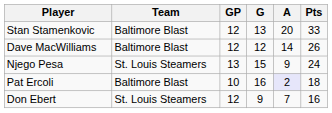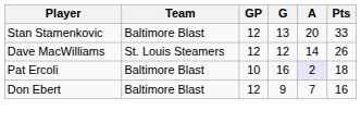 <table class="wikitable">
 <tr>
 <th width="30%">Player</th>
 <th width="30%">Team</th>
 <th width="7.5%">GP</th>
 <th width="7.5%">G</th>
 <th width="7.5%">A</th>
 <th width="7.5%">Pts</th>
 </tr>
 <tr align=center>
 <td align=left>Stan Stamenkovic</td>
 <td align=left>Baltimore Blast</td>
 <td>12</td>
 <td>13</td>
 <td>20</td>
 <td>33</td>
 </tr>
 <tr align=center>
 <td align=left>Dave MacWilliams</td>
-<td align=left>Baltimore Blast</td>
+<td align=left>St. Louis Steamers</td>
 <td>12</td>
 <td>12</td>
 <td>14</td>
 <td>26</td>
-</tr>
-<tr align=center>
-<td align=left>Njego Pesa</td>
-<td align=left>St. Louis Steamers</td>
-<td>13</td>
-<td>15</td>
-<td>9</td>
-<td>24</td>
 </tr>
 <tr align=center>
 <td align=left>Pat Ercoli</td>
 <td align=left>Baltimore Blast</td>
 <td>10</td>
 <td>16</td>
 <td style="background: lavender;">2</td>
 <td>18</td>
 </tr>
 <tr align=center>
 <td align=left>Don Ebert</td>
-<td align=left>St. Louis Steamers</td>
+<td align=left>Baltimore Blast</td>
 <td>12</td>
 <td>9</td>
 <td>7</td>
 <td>16</td>
 </tr>
 </table>
